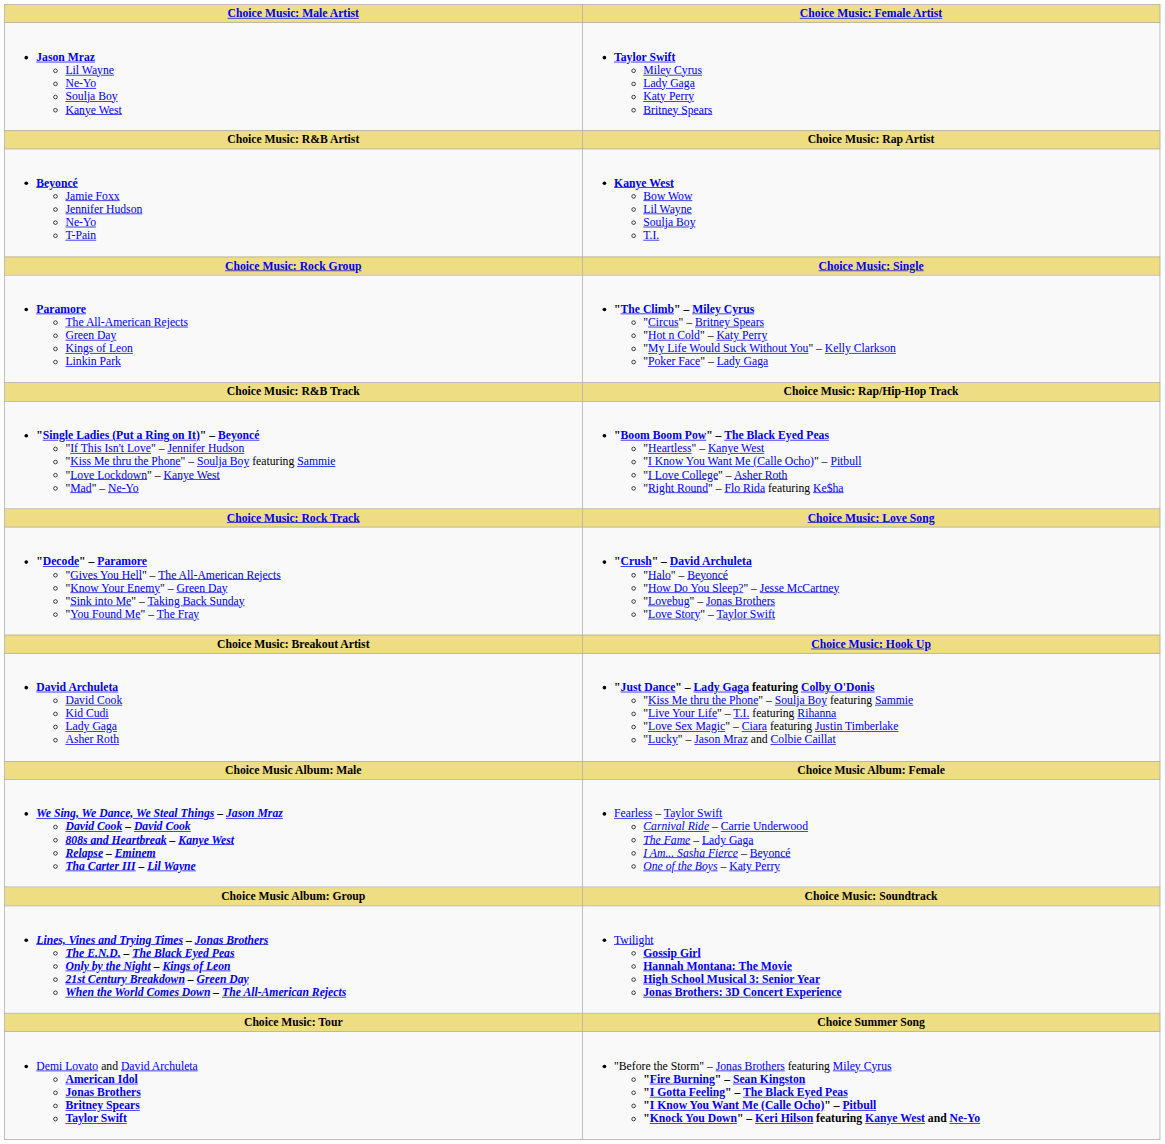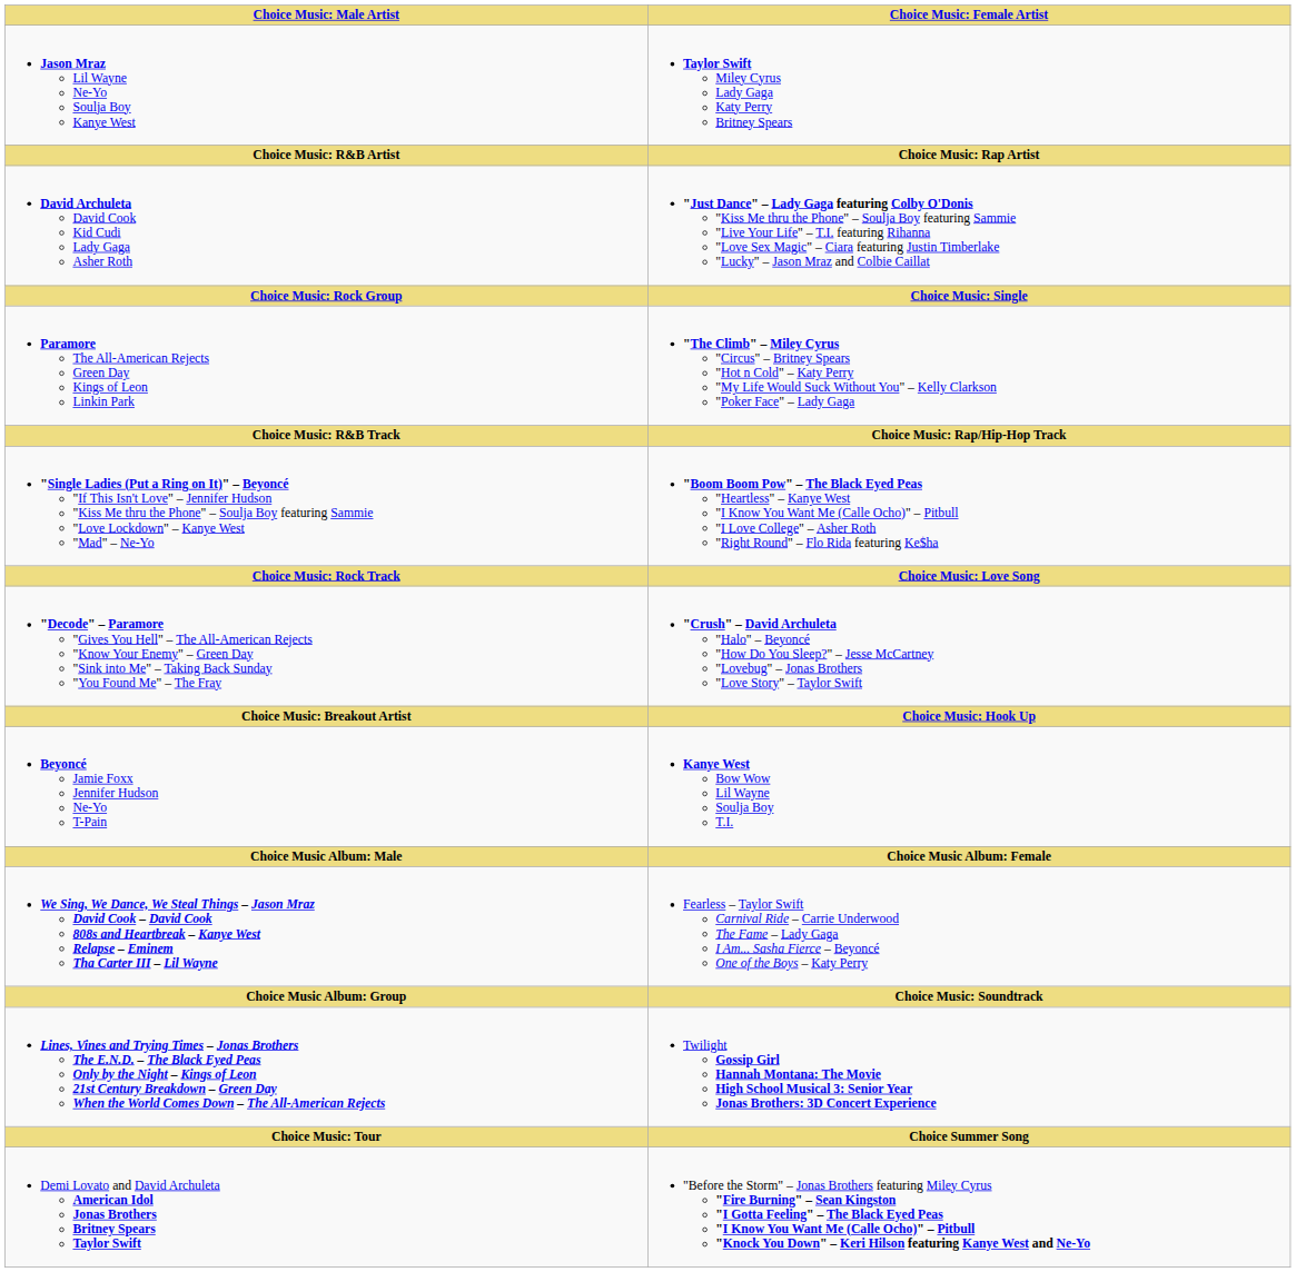 <table class="wikitable" style="width:100%">
 <tr>
 <th style="background:#EEDD82; width:50%"><a href='#'>Choice Music: Male Artist</a></th>
 <th style="background:#EEDD82; width:50%"><a href='#'>Choice Music: Female Artist</a></th>
 </tr>
 <tr>
 <td valign="top"><br><ul><li><strong><a href='#'>Jason Mraz</a></strong><ul><li><a href='#'>Lil Wayne</a></li><li><a href='#'>Ne-Yo</a></li><li><a href='#'>Soulja Boy</a></li><li><a href='#'>Kanye West</a></li></ul></li></ul></td>
 <td valign="top"><br><ul><li><strong><a href='#'>Taylor Swift</a></strong><ul><li><a href='#'>Miley Cyrus</a></li><li><a href='#'>Lady Gaga</a></li><li><a href='#'>Katy Perry</a></li><li><a href='#'>Britney Spears</a></li></ul></li></ul></td>
 </tr>
 <tr>
 <th style="background:#EEDD82; width:50%">Choice Music: R&B Artist</th>
 <th style="background:#EEDD82; width:50%">Choice Music: Rap Artist</th>
 </tr>
 <tr>
-<td valign="top"><br><ul><li><strong><a href='#'>Beyoncé</a></strong><ul><li><a href='#'>Jamie Foxx</a></li><li><a href='#'>Jennifer Hudson</a></li><li><a href='#'>Ne-Yo</a></li><li><a href='#'>T-Pain</a></li></ul></li></ul></td>
-<td valign="top"><br><ul><li><strong><a href='#'>Kanye West</a></strong><ul><li><a href='#'>Bow Wow</a></li><li><a href='#'>Lil Wayne</a></li><li><a href='#'>Soulja Boy</a></li><li><a href='#'>T.I.</a></li></ul></li></ul></td>
+<td valign="top"><br><ul><li><strong><a href='#'>David Archuleta</a></strong><ul><li><a href='#'>David Cook</a></li><li><a href='#'>Kid Cudi</a></li><li><a href='#'>Lady Gaga</a></li><li><a href='#'>Asher Roth</a></li></ul></li></ul></td>
+<td valign="top"><br><ul><li><strong>"<a href='#'>Just Dance</a>" – <a href='#'>Lady Gaga</a> featuring <a href='#'>Colby O'Donis</a></strong><ul><li>"<a href='#'>Kiss Me thru the Phone</a>" – <a href='#'>Soulja Boy</a> featuring <a href='#'>Sammie</a></li><li>"<a href='#'>Live Your Life</a>" – <a href='#'>T.I.</a> featuring <a href='#'>Rihanna</a></li><li>"<a href='#'>Love Sex Magic</a>" – <a href='#'>Ciara</a> featuring <a href='#'>Justin Timberlake</a></li><li>"<a href='#'>Lucky</a>" – <a href='#'>Jason Mraz</a> and <a href='#'>Colbie Caillat</a></li></ul></li></ul></td>
 </tr>
 <tr>
 <th style="background:#EEDD82; width:50%"><a href='#'>Choice Music: Rock Group</a></th>
 <th style="background:#EEDD82; width:50%"><a href='#'>Choice Music: Single</a></th>
 </tr>
 <tr>
 <td valign="top"><br><ul><li><strong><a href='#'>Paramore</a></strong><ul><li><a href='#'>The All-American Rejects</a></li><li><a href='#'>Green Day</a></li><li><a href='#'>Kings of Leon</a></li><li><a href='#'>Linkin Park</a></li></ul></li></ul></td>
 <td valign="top"><br><ul><li><strong>"<a href='#'>The Climb</a>" – <a href='#'>Miley Cyrus</a></strong><ul><li>"<a href='#'>Circus</a>" – <a href='#'>Britney Spears</a></li><li>"<a href='#'>Hot n Cold</a>" – <a href='#'>Katy Perry</a></li><li>"<a href='#'>My Life Would Suck Without You</a>" – <a href='#'>Kelly Clarkson</a></li><li>"<a href='#'>Poker Face</a>" – <a href='#'>Lady Gaga</a></li></ul></li></ul></td>
 </tr>
 <tr>
 <th style="background:#EEDD82; width:50%">Choice Music: R&B Track</th>
 <th style="background:#EEDD82; width:50%">Choice Music: Rap/Hip-Hop Track</th>
 </tr>
 <tr>
 <td valign="top"><br><ul><li><strong>"<a href='#'>Single Ladies (Put a Ring on It)</a>" – <a href='#'>Beyoncé</a></strong><ul><li>"<a href='#'>If This Isn't Love</a>" – <a href='#'>Jennifer Hudson</a></li><li>"<a href='#'>Kiss Me thru the Phone</a>" – <a href='#'>Soulja Boy</a> featuring <a href='#'>Sammie</a></li><li>"<a href='#'>Love Lockdown</a>" – <a href='#'>Kanye West</a></li><li>"<a href='#'>Mad</a>" – <a href='#'>Ne-Yo</a></li></ul></li></ul></td>
 <td valign="top"><br><ul><li><strong>"<a href='#'>Boom Boom Pow</a>" – <a href='#'>The Black Eyed Peas</a></strong><ul><li>"<a href='#'>Heartless</a>" – <a href='#'>Kanye West</a></li><li>"<a href='#'>I Know You Want Me (Calle Ocho)</a>" – <a href='#'>Pitbull</a></li><li>"<a href='#'>I Love College</a>" – <a href='#'>Asher Roth</a></li><li>"<a href='#'>Right Round</a>" – <a href='#'>Flo Rida</a> featuring <a href='#'>Ke$ha</a></li></ul></li></ul></td>
 </tr>
 <tr>
 <th style="background:#EEDD82; width:50%"><a href='#'>Choice Music: Rock Track</a></th>
 <th style="background:#EEDD82; width:50%"><a href='#'>Choice Music: Love Song</a></th>
 </tr>
 <tr>
 <td valign="top"><br><ul><li><strong>"<a href='#'>Decode</a>" – <a href='#'>Paramore</a></strong><ul><li>"<a href='#'>Gives You Hell</a>" – <a href='#'>The All-American Rejects</a></li><li>"<a href='#'>Know Your Enemy</a>" – <a href='#'>Green Day</a></li><li>"<a href='#'>Sink into Me</a>" – <a href='#'>Taking Back Sunday</a></li><li>"<a href='#'>You Found Me</a>" – <a href='#'>The Fray</a></li></ul></li></ul></td>
 <td valign="top"><br><ul><li><strong>"<a href='#'>Crush</a>" – <a href='#'>David Archuleta</a></strong><ul><li>"<a href='#'>Halo</a>" – <a href='#'>Beyoncé</a></li><li>"<a href='#'>How Do You Sleep?</a>" – <a href='#'>Jesse McCartney</a></li><li>"<a href='#'>Lovebug</a>" – <a href='#'>Jonas Brothers</a></li><li>"<a href='#'>Love Story</a>" – <a href='#'>Taylor Swift</a></li></ul></li></ul></td>
 </tr>
 <tr>
 <th style="background:#EEDD82; width:50%">Choice Music: Breakout Artist</th>
 <th style="background:#EEDD82; width:50%"><a href='#'>Choice Music: Hook Up</a></th>
 </tr>
 <tr>
-<td valign="top"><br><ul><li><strong><a href='#'>David Archuleta</a></strong><ul><li><a href='#'>David Cook</a></li><li><a href='#'>Kid Cudi</a></li><li><a href='#'>Lady Gaga</a></li><li><a href='#'>Asher Roth</a></li></ul></li></ul></td>
-<td valign="top"><br><ul><li><strong>"<a href='#'>Just Dance</a>" – <a href='#'>Lady Gaga</a> featuring <a href='#'>Colby O'Donis</a></strong><ul><li>"<a href='#'>Kiss Me thru the Phone</a>" – <a href='#'>Soulja Boy</a> featuring <a href='#'>Sammie</a></li><li>"<a href='#'>Live Your Life</a>" – <a href='#'>T.I.</a> featuring <a href='#'>Rihanna</a></li><li>"<a href='#'>Love Sex Magic</a>" – <a href='#'>Ciara</a> featuring <a href='#'>Justin Timberlake</a></li><li>"<a href='#'>Lucky</a>" – <a href='#'>Jason Mraz</a> and <a href='#'>Colbie Caillat</a></li></ul></li></ul></td>
+<td valign="top"><br><ul><li><strong><a href='#'>Beyoncé</a></strong><ul><li><a href='#'>Jamie Foxx</a></li><li><a href='#'>Jennifer Hudson</a></li><li><a href='#'>Ne-Yo</a></li><li><a href='#'>T-Pain</a></li></ul></li></ul></td>
+<td valign="top"><br><ul><li><strong><a href='#'>Kanye West</a></strong><ul><li><a href='#'>Bow Wow</a></li><li><a href='#'>Lil Wayne</a></li><li><a href='#'>Soulja Boy</a></li><li><a href='#'>T.I.</a></li></ul></li></ul></td>
 </tr>
 <tr>
 <th style="background:#EEDD82; width:50%">Choice Music Album: Male</th>
 <th style="background:#EEDD82; width:50%">Choice Music Album: Female</th>
 </tr>
 <tr>
 <td valign="top"><br><ul><li><strong><em><a href='#'>We Sing, We Dance, We Steal Things</a><em> – <a href='#'>Jason Mraz</a><strong><ul><li></em><a href='#'>David Cook</a><em> – <a href='#'>David Cook</a></li><li></em><a href='#'>808s and Heartbreak</a><em> – <a href='#'>Kanye West</a></li><li></em><a href='#'>Relapse</a><em> – <a href='#'>Eminem</a></li><li></em><a href='#'>Tha Carter III</a><em> – <a href='#'>Lil Wayne</a></li></ul></li></ul></td>
 <td valign="top"><br><ul><li></em></strong><a href='#'>Fearless</a></em> – <a href='#'>Taylor Swift</a></strong><ul><li><em><a href='#'>Carnival Ride</a></em> – <a href='#'>Carrie Underwood</a></li><li><em><a href='#'>The Fame</a></em> – <a href='#'>Lady Gaga</a></li><li><em><a href='#'>I Am... Sasha Fierce</a></em> – <a href='#'>Beyoncé</a></li><li><em><a href='#'>One of the Boys</a></em> – <a href='#'>Katy Perry</a></li></ul></li></ul></td>
 </tr>
 <tr>
 <th style="background:#EEDD82; width:50%">Choice Music Album: Group</th>
 <th style="background:#EEDD82; width:50%">Choice Music: Soundtrack</th>
 </tr>
 <tr>
 <td valign="top"><br><ul><li><strong><em><a href='#'>Lines, Vines and Trying Times</a><em> – <a href='#'>Jonas Brothers</a><strong><ul><li></em><a href='#'>The E.N.D.</a><em> – <a href='#'>The Black Eyed Peas</a></li><li></em><a href='#'>Only by the Night</a><em> – <a href='#'>Kings of Leon</a></li><li></em><a href='#'>21st Century Breakdown</a><em> – <a href='#'>Green Day</a></li><li></em><a href='#'>When the World Comes Down</a><em> – <a href='#'>The All-American Rejects</a></li></ul></li></ul></td>
 <td valign="top"><br><ul><li></em></strong><a href='#'>Twilight</a><strong><em><ul><li></em><a href='#'>Gossip Girl</a><em></li><li></em><a href='#'>Hannah Montana: The Movie</a><em></li><li></em><a href='#'>High School Musical 3: Senior Year</a><em></li><li></em><a href='#'>Jonas Brothers: 3D Concert Experience</a><em></li></ul></li></ul></td>
 </tr>
 <tr>
 <th style="background:#EEDD82; width:50%">Choice Music: Tour</th>
 <th style="background:#EEDD82; width:50%">Choice Summer Song</th>
 </tr>
 <tr>
 <td valign="top"><br><ul><li></strong><a href='#'>Demi Lovato</a> and <a href='#'>David Archuleta</a><strong><ul><li><a href='#'>American Idol</a></li><li><a href='#'>Jonas Brothers</a></li><li><a href='#'>Britney Spears</a></li><li><a href='#'>Taylor Swift</a></li></ul></li></ul></td>
 <td valign="top"><br><ul><li></strong>"Before the Storm" – <a href='#'>Jonas Brothers</a> featuring <a href='#'>Miley Cyrus</a><strong><ul><li>"<a href='#'>Fire Burning</a>" – <a href='#'>Sean Kingston</a></li><li>"<a href='#'>I Gotta Feeling</a>" – <a href='#'>The Black Eyed Peas</a></li><li>"<a href='#'>I Know You Want Me (Calle Ocho)</a>" – <a href='#'>Pitbull</a></li><li>"<a href='#'>Knock You Down</a>" – <a href='#'>Keri Hilson</a> featuring <a href='#'>Kanye West</a> and <a href='#'>Ne-Yo</a></li></ul></li></ul></td>
 </tr>
 </table>
